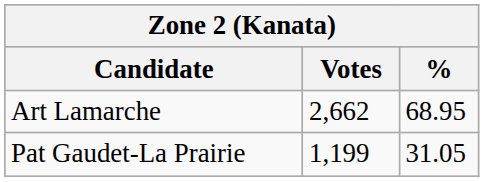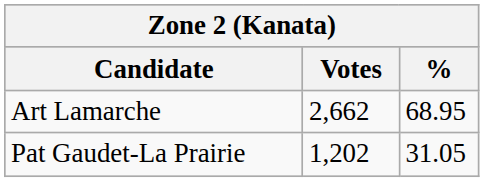 <table class="wikitable">
 <tr>
 <th colspan="3">Zone 2 (Kanata)</th>
 </tr>
 <tr>
 <th style="width: 170px">Candidate</th>
 <th style="width: 50px">Votes</th>
 <th style="width: 40px">%</th>
 </tr>
 <tr>
 <td>Art Lamarche</td>
 <td>2,662</td>
 <td>68.95</td>
 </tr>
 <tr>
 <td>Pat Gaudet-La Prairie</td>
-<td>1,199</td>
+<td>1,202</td>
 <td>31.05</td>
 </tr>
 </table>
